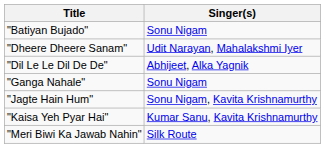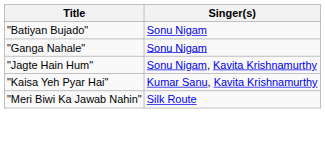 <table class="wikitable" style="font-size:95%;">
 <tr>
 <th>Title</th>
 <th>Singer(s)</th>
 </tr>
 <tr>
 <td>"Batiyan Bujado"</td>
 <td><a href='#'>Sonu Nigam</a></td>
-</tr>
-<tr>
-<td>"Dheere Dheere Sanam"</td>
-<td><a href='#'>Udit Narayan</a>, <a href='#'>Mahalakshmi Iyer</a></td>
-</tr>
-<tr>
-<td>"Dil Le Le Dil De De"</td>
-<td><a href='#'>Abhijeet</a>, <a href='#'>Alka Yagnik</a></td>
 </tr>
 <tr>
 <td>"Ganga Nahale"</td>
 <td><a href='#'>Sonu Nigam</a></td>
 </tr>
 <tr>
 <td>"Jagte Hain Hum"</td>
 <td><a href='#'>Sonu Nigam</a>, <a href='#'>Kavita Krishnamurthy</a></td>
 </tr>
 <tr>
 <td>"Kaisa Yeh Pyar Hai"</td>
 <td><a href='#'>Kumar Sanu</a>, <a href='#'>Kavita Krishnamurthy</a></td>
 </tr>
 <tr>
 <td>"Meri Biwi Ka Jawab Nahin"</td>
 <td><a href='#'>Silk Route</a></td>
 </tr>
 </table>
